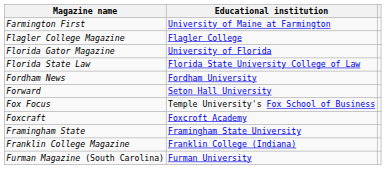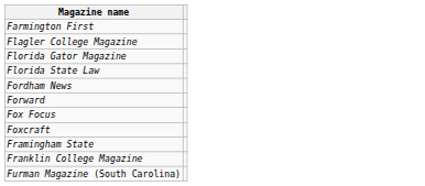 <table class="wikitable">
 <tr>
 <th>Magazine name</th>
-<th>Educational institution</th>
 <th></th>
 </tr>
 <tr>
 <td><em>Farmington First</em></td>
-<td><a href='#'>University of Maine at Farmington</a></td>
 <td></td>
 </tr>
 <tr>
 <td><em>Flagler College Magazine</em></td>
-<td><a href='#'>Flagler College</a></td>
 <td></td>
 </tr>
 <tr>
 <td><em>Florida Gator Magazine</em></td>
-<td><a href='#'>University of Florida</a></td>
 <td></td>
 </tr>
 <tr>
 <td><em>Florida State Law</em></td>
-<td><a href='#'>Florida State University College of Law</a></td>
 <td></td>
 </tr>
 <tr>
 <td><em>Fordham News</em></td>
-<td><a href='#'>Fordham University</a></td>
 <td></td>
 </tr>
 <tr>
 <td><em>Forward</em></td>
-<td><a href='#'>Seton Hall University</a></td>
 <td></td>
 </tr>
 <tr>
 <td><em>Fox Focus</em></td>
-<td>Temple University's <a href='#'>Fox School of  Business</a></td>
 <td></td>
 </tr>
 <tr>
 <td><em>Foxcraft</em></td>
-<td><a href='#'>Foxcroft Academy</a></td>
 <td></td>
 </tr>
 <tr>
 <td><em>Framingham State</em></td>
-<td><a href='#'>Framingham State University</a></td>
 <td></td>
 </tr>
 <tr>
 <td><em>Franklin College Magazine</em></td>
-<td><a href='#'>Franklin College (Indiana)</a></td>
 <td></td>
 </tr>
 <tr>
 <td><em>Furman Magazine</em> (South Carolina)</td>
-<td><a href='#'>Furman University</a></td>
 <td></td>
 </tr>
 </table>
